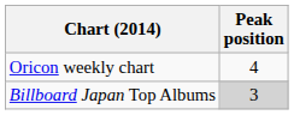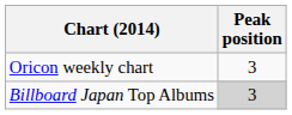 <table class="wikitable sortable">
 <tr>
 <th>Chart (2014)</th>
 <th>Peak<br>position</th>
 </tr>
 <tr>
 <td><a href='#'>Oricon</a> weekly chart</td>
-<td style="text-align:center;">4</td>
+<td style="text-align:center;">3</td>
 </tr>
 <tr>
 <td><em><a href='#'>Billboard</a> Japan</em> Top Albums</td>
 <td style="background: lightgrey; text-align:center;">3</td>
 </tr>
 </table>
